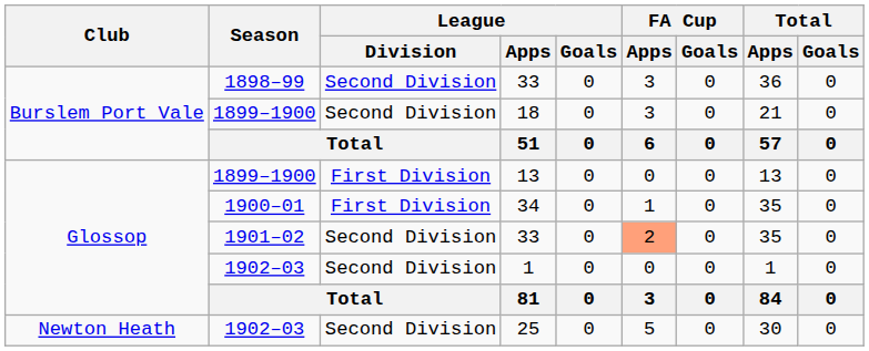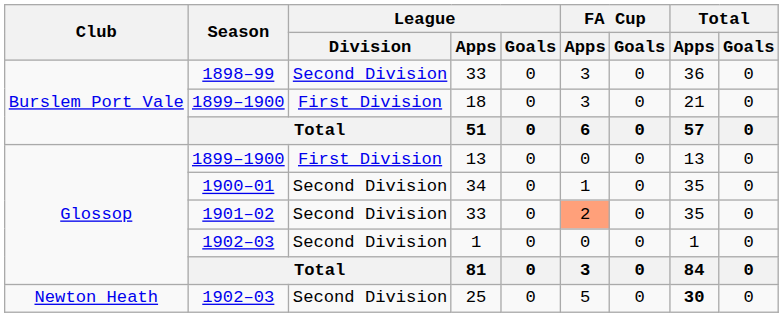 <table class="wikitable" style="text-align: center;">
 <tr>
 <th rowspan="2">Club</th>
 <th rowspan="2">Season</th>
 <th colspan="3">League</th>
 <th colspan="2">FA Cup</th>
 <th colspan="2">Total</th>
 </tr>
 <tr>
 <th>Division</th>
 <th>Apps</th>
 <th>Goals</th>
 <th>Apps</th>
 <th>Goals</th>
 <th>Apps</th>
 <th>Goals</th>
 </tr>
 <tr>
 <td rowspan="3"><a href='#'>Burslem Port Vale</a></td>
 <td><a href='#'>1898–99</a></td>
 <td><a href='#'>Second Division</a></td>
 <td>33</td>
 <td>0</td>
 <td>3</td>
 <td>0</td>
 <td>36</td>
 <td>0</td>
 </tr>
 <tr>
 <td><a href='#'>1899–1900</a></td>
-<td>Second Division</td>
+<td><a href='#'>First Division</a></td>
 <td>18</td>
 <td>0</td>
 <td>3</td>
 <td>0</td>
 <td>21</td>
 <td>0</td>
 </tr>
 <tr>
 <th colspan="2">Total</th>
 <th>51</th>
 <th>0</th>
 <th>6</th>
 <th>0</th>
 <th>57</th>
 <th>0</th>
 </tr>
 <tr>
 <td rowspan="5"><a href='#'>Glossop</a></td>
 <td><a href='#'>1899–1900</a></td>
 <td><a href='#'>First Division</a></td>
 <td>13</td>
 <td>0</td>
 <td>0</td>
 <td>0</td>
 <td>13</td>
 <td>0</td>
 </tr>
 <tr>
 <td><a href='#'>1900–01</a></td>
-<td><a href='#'>First Division</a></td>
+<td>Second Division</td>
 <td>34</td>
 <td>0</td>
 <td>1</td>
 <td>0</td>
 <td>35</td>
 <td>0</td>
 </tr>
 <tr>
 <td><a href='#'>1901–02</a></td>
 <td>Second Division</td>
 <td>33</td>
 <td>0</td>
 <td style="background: lightsalmon;">2</td>
 <td>0</td>
 <td>35</td>
 <td>0</td>
 </tr>
 <tr>
 <td><a href='#'>1902–03</a></td>
 <td>Second Division</td>
 <td>1</td>
 <td>0</td>
 <td>0</td>
 <td>0</td>
 <td>1</td>
 <td>0</td>
 </tr>
 <tr>
 <th colspan="2">Total</th>
 <th>81</th>
 <th>0</th>
 <th>3</th>
 <th>0</th>
 <th>84</th>
 <th>0</th>
 </tr>
 <tr>
 <td><a href='#'>Newton Heath</a></td>
 <td><a href='#'>1902–03</a></td>
 <td>Second Division</td>
 <td>25</td>
 <td>0</td>
 <td>5</td>
 <td>0</td>
-<td>30</td>
+<td><strong>30</strong></td>
 <td>0</td>
 </tr>
 </table>
